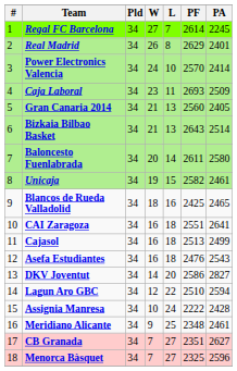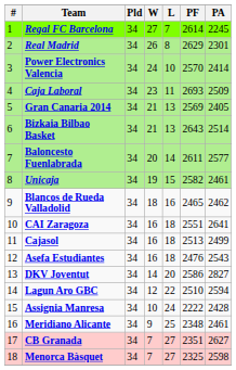 <table class=wikitable>
 <tr align=center>
 </tr>
 <tr>
 <th width=20>#</th>
 <th width=150>Team</th>
 <th width=20>Pld</th>
 <th width=20>W</th>
 <th width=20>L</th>
 <th width=30>PF</th>
 <th width=30>PA</th>
 </tr>
 <tr bgcolor=7fff00>
 <td>1</td>
 <td align="left"><strong><em><a href='#'>Regal FC Barcelona</a></em></strong></td>
 <td>34</td>
 <td>27</td>
 <td>7</td>
 <td>2614</td>
 <td>2245</td>
 </tr>
 <tr bgcolor=B0EE90>
 <td>2</td>
 <td align="left"><strong><em><a href='#'>Real Madrid</a></em></strong></td>
 <td>34</td>
 <td>26</td>
 <td>8</td>
 <td>2629</td>
-<td>2401</td>
+<td>2301</td>
 </tr>
 <tr bgcolor=B0EE90>
 <td>3</td>
 <td align="left"><strong><a href='#'>Power Electronics Valencia</a></strong></td>
 <td>34</td>
 <td>24</td>
 <td>10</td>
 <td>2570</td>
 <td>2414</td>
 </tr>
 <tr bgcolor=B0EE90>
 <td>4</td>
 <td align="left"><strong><em><a href='#'>Caja Laboral</a></em></strong></td>
 <td>34</td>
 <td>23</td>
 <td>11</td>
 <td>2693</td>
 <td>2509</td>
 </tr>
 <tr bgcolor=B0EE90>
 <td>5</td>
 <td align="left"><strong><a href='#'>Gran Canaria 2014</a></strong></td>
 <td>34</td>
 <td>21</td>
 <td>13</td>
-<td>2560</td>
+<td>2569</td>
 <td>2405</td>
 </tr>
 <tr bgcolor=B0EE90>
 <td>6</td>
 <td align="left"><strong><a href='#'>Bizkaia Bilbao Basket</a></strong></td>
 <td>34</td>
 <td>21</td>
 <td>13</td>
 <td>2643</td>
 <td>2514</td>
 </tr>
 <tr bgcolor=B0EE90>
 <td>7</td>
 <td align="left"><strong><a href='#'>Baloncesto Fuenlabrada</a></strong></td>
 <td>34</td>
 <td>20</td>
 <td>14</td>
 <td>2611</td>
-<td>2580</td>
+<td>2577</td>
 </tr>
 <tr bgcolor=B0EE90>
 <td>8</td>
 <td align="left"><strong><em><a href='#'>Unicaja</a></em></strong></td>
 <td>34</td>
 <td>19</td>
 <td>15</td>
 <td>2582</td>
 <td>2461</td>
 </tr>
 <tr>
 <td>9</td>
 <td align="left"><strong><a href='#'>Blancos de Rueda Valladolid</a></strong></td>
 <td>34</td>
 <td>18</td>
 <td>16</td>
-<td>2425</td>
 <td>2465</td>
+<td>2462</td>
 </tr>
 <tr>
 <td>10</td>
 <td align="left"><strong><a href='#'>CAI Zaragoza</a></strong></td>
 <td>34</td>
 <td>16</td>
 <td>18</td>
 <td>2551</td>
 <td>2641</td>
 </tr>
 <tr>
 <td>11</td>
 <td align="left"><strong><a href='#'>Cajasol</a></strong></td>
 <td>34</td>
 <td>16</td>
 <td>18</td>
 <td>2513</td>
 <td>2499</td>
 </tr>
 <tr>
 <td>12</td>
 <td align="left"><strong><a href='#'>Asefa Estudiantes</a></strong></td>
 <td>34</td>
 <td>16</td>
 <td>18</td>
 <td>2476</td>
 <td>2543</td>
 </tr>
 <tr>
 <td>13</td>
 <td align="left"><strong><a href='#'>DKV Joventut</a></strong></td>
 <td>34</td>
 <td>14</td>
 <td>20</td>
 <td>2586</td>
 <td>2827</td>
 </tr>
 <tr>
 <td>14</td>
 <td align="left"><strong><a href='#'>Lagun Aro GBC</a></strong></td>
 <td>34</td>
 <td>12</td>
 <td>22</td>
 <td>2510</td>
 <td>2594</td>
 </tr>
 <tr>
 <td>15</td>
 <td align="left"><strong><a href='#'>Assignia Manresa</a></strong></td>
 <td>34</td>
 <td>10</td>
 <td>24</td>
 <td>2222</td>
 <td>2428</td>
 </tr>
 <tr>
 <td>16</td>
 <td align="left"><strong><a href='#'>Meridiano Alicante</a></strong></td>
 <td>34</td>
 <td>9</td>
 <td>25</td>
 <td>2348</td>
 <td>2461</td>
 </tr>
 <tr bgcolor=FFCCCC>
 <td>17</td>
 <td align="left"><strong><a href='#'>CB Granada</a></strong></td>
 <td>34</td>
 <td>7</td>
 <td>27</td>
 <td>2351</td>
 <td>2627</td>
 </tr>
 <tr bgcolor=FFCCCC>
 <td>18</td>
 <td align="left"><strong><a href='#'>Menorca Bàsquet</a></strong></td>
 <td>34</td>
 <td>7</td>
 <td>27</td>
 <td>2325</td>
-<td>2596</td>
+<td>2598</td>
 </tr>
 <tr>
 </tr>
 </table>
